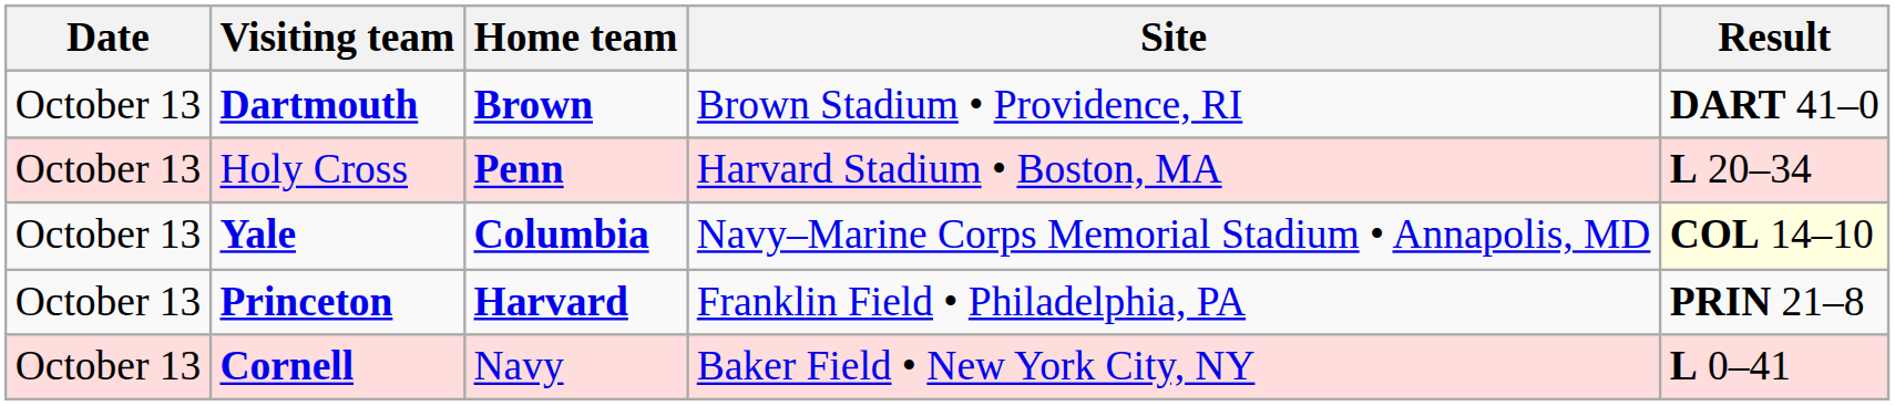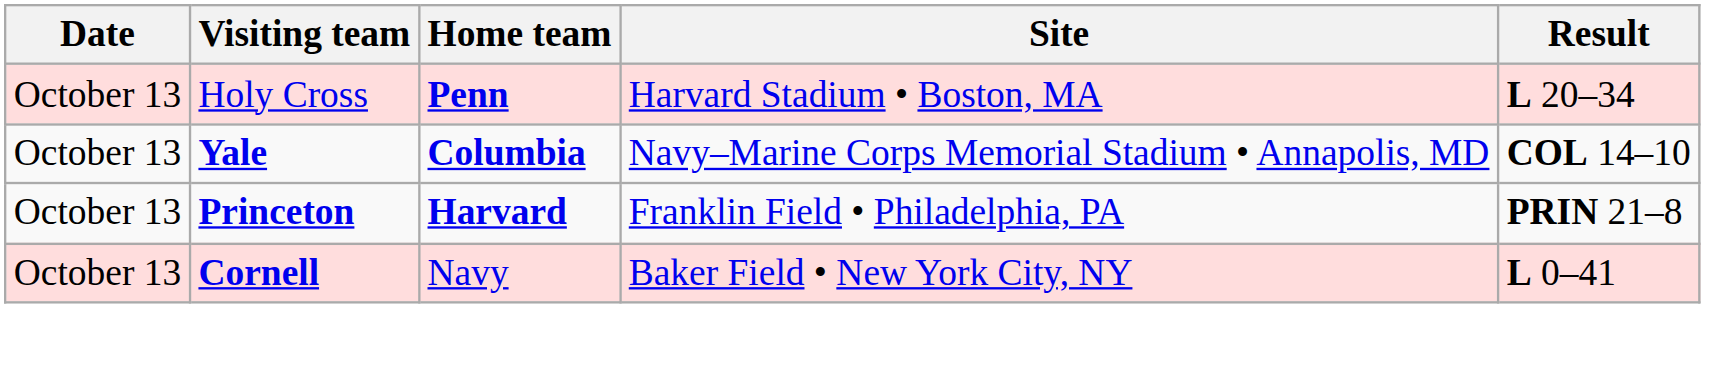 <table class="wikitable">
 <tr>
 <th>Date</th>
 <th>Visiting team</th>
 <th>Home team</th>
 <th>Site</th>
 <th>Result</th>
-</tr>
-<tr>
-<td>October 13</td>
-<td><strong><a href='#'>Dartmouth</a></strong></td>
-<td><strong><a href='#'>Brown</a></strong></td>
-<td><a href='#'>Brown Stadium</a> • <a href='#'>Providence, RI</a></td>
-<td><strong>DART</strong> 41–0</td>
 </tr>
 <tr style="background:#FFDDDD;">
 <td>October 13</td>
 <td><a href='#'>Holy Cross</a></td>
 <td><strong><a href='#'>Penn</a></strong></td>
 <td><a href='#'>Harvard Stadium</a> • <a href='#'>Boston, MA</a></td>
 <td><strong>L</strong> 20–34</td>
 </tr>
 <tr>
 <td>October 13</td>
 <td><strong><a href='#'>Yale</a></strong></td>
 <td><strong><a href='#'>Columbia</a></strong></td>
 <td><a href='#'>Navy–Marine Corps Memorial Stadium</a> • <a href='#'>Annapolis, MD</a></td>
-<td style="background: lightyellow;"><strong>COL</strong> 14–10</td>
+<td><strong>COL</strong> 14–10</td>
 </tr>
 <tr>
 <td>October 13</td>
 <td><strong><a href='#'>Princeton</a></strong></td>
 <td><strong><a href='#'>Harvard</a></strong></td>
 <td><a href='#'>Franklin Field</a> • <a href='#'>Philadelphia, PA</a></td>
 <td><strong>PRIN</strong> 21–8</td>
 </tr>
 <tr style="background:#FFDDDD;">
 <td>October 13</td>
 <td><strong><a href='#'>Cornell</a></strong></td>
 <td><a href='#'>Navy</a></td>
 <td><a href='#'>Baker Field</a> • <a href='#'>New York City, NY</a></td>
 <td><strong>L</strong> 0–41</td>
 </tr>
 </table>
